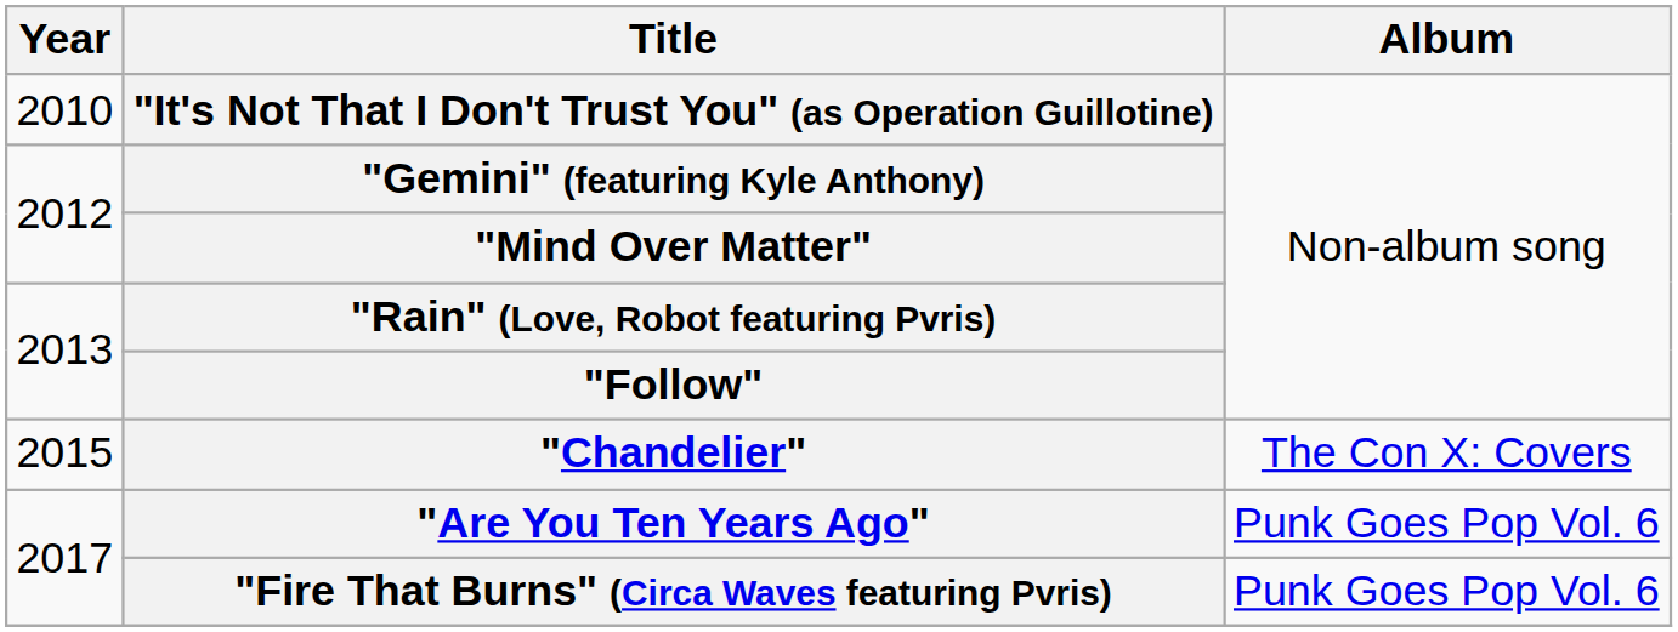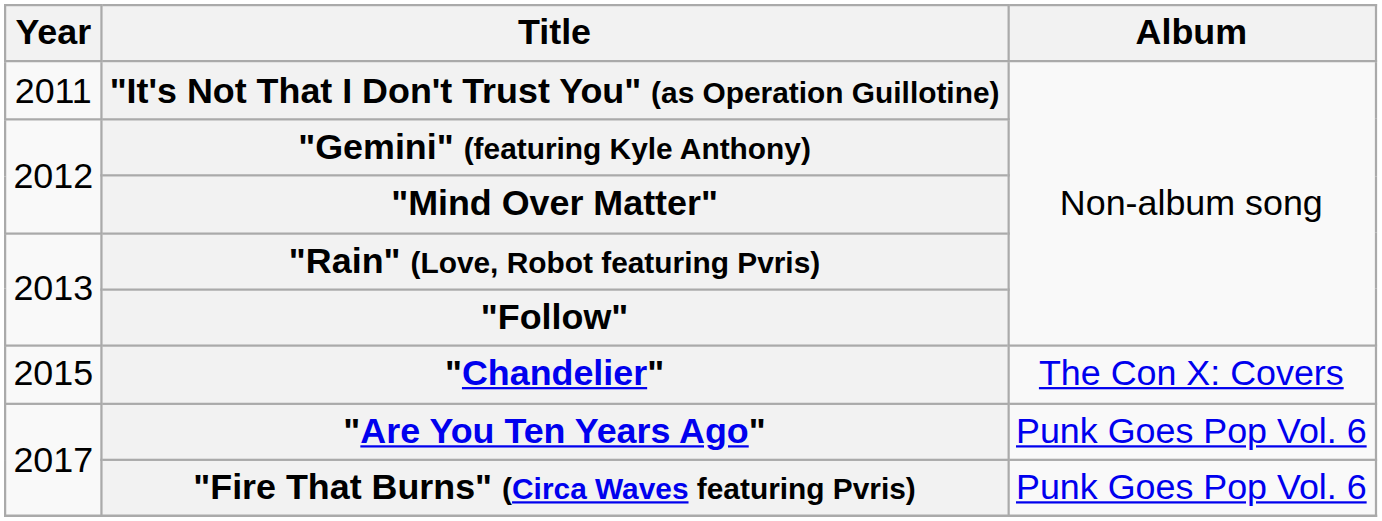 <table class="wikitable plainrowheaders" style="text-align:center;">
 <tr>
 <th scope="col">Year</th>
 <th scope="col">Title</th>
 <th scope="col">Album</th>
 </tr>
 <tr>
-<td>2010</td>
+<td>2011</td>
 <th scope="row">"It's Not That I Don't Trust You" <small>(as Operation Guillotine)</small></th>
 <td rowspan="5">Non-album song</td>
 </tr>
 <tr>
 <td rowspan="2">2012</td>
 <th scope="row">"Gemini" <small>(featuring Kyle Anthony)</small></th>
 </tr>
 <tr>
 <th scope="row">"Mind Over Matter"</th>
 </tr>
 <tr>
 <td rowspan="2">2013</td>
 <th scope="row">"Rain" <small>(Love, Robot featuring Pvris)</small></th>
 </tr>
 <tr>
 <th scope="row">"Follow"</th>
 </tr>
 <tr>
 <td>2015</td>
 <th scope="row">"<a href='#'>Chandelier</a>"</th>
 <td><a href='#'>The Con X: Covers</a></td>
 </tr>
 <tr>
 <td rowspan="2">2017</td>
 <th scope="row">"<a href='#'>Are You Ten Years Ago</a>"</th>
 <td><a href='#'>Punk Goes Pop Vol. 6</a></td>
 </tr>
 <tr>
 <th scope="row">"Fire That Burns" <small>(<a href='#'>Circa Waves</a> featuring Pvris)</small></th>
 <td><a href='#'>Punk Goes Pop Vol. 6</a></td>
 </tr>
 <tr>
 </tr>
 </table>
